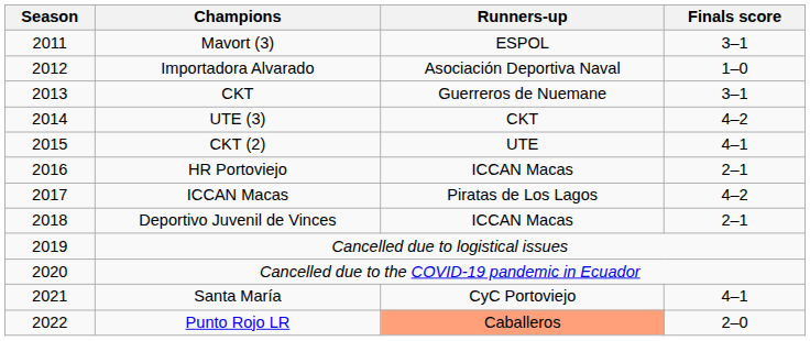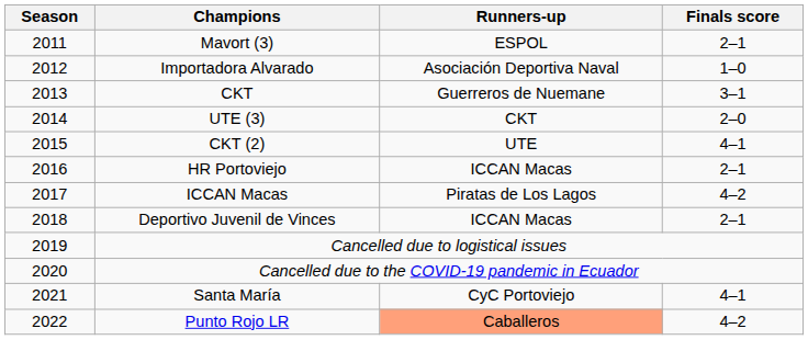 <table class="wikitable sortable" width="800px" style="text-align:center;">
 <tr>
 <th>Season</th>
 <th>Champions</th>
 <th>Runners-up</th>
 <th>Finals score</th>
 </tr>
 <tr>
 <td>2011</td>
 <td>Mavort (3)</td>
 <td>ESPOL</td>
-<td>3–1</td>
+<td>2–1</td>
 </tr>
 <tr>
 <td>2012</td>
 <td>Importadora Alvarado</td>
 <td>Asociación Deportiva Naval</td>
 <td>1–0</td>
 </tr>
 <tr>
 <td>2013</td>
 <td>CKT</td>
 <td>Guerreros de Nuemane</td>
 <td>3–1</td>
 </tr>
 <tr>
 <td>2014</td>
 <td>UTE (3)</td>
 <td>CKT</td>
-<td>4–2</td>
+<td>2–0</td>
 </tr>
 <tr>
 <td>2015</td>
 <td>CKT (2)</td>
 <td>UTE</td>
 <td>4–1</td>
 </tr>
 <tr>
 <td>2016</td>
 <td>HR Portoviejo</td>
 <td>ICCAN Macas</td>
 <td>2–1</td>
 </tr>
 <tr>
 <td>2017</td>
 <td>ICCAN Macas</td>
 <td>Piratas de Los Lagos</td>
 <td>4–2</td>
 </tr>
 <tr>
 <td>2018</td>
 <td>Deportivo Juvenil de Vinces</td>
 <td>ICCAN Macas</td>
 <td>2–1</td>
 </tr>
 <tr>
 <td>2019</td>
 <td colspan="3"><em>Cancelled due to logistical issues</em></td>
 </tr>
 <tr>
 <td>2020</td>
 <td colspan="3"><em>Cancelled due to the <a href='#'>COVID-19 pandemic in Ecuador</a></em></td>
 </tr>
 <tr>
 <td>2021</td>
 <td>Santa María</td>
 <td>CyC Portoviejo</td>
 <td>4–1</td>
 </tr>
 <tr>
 <td>2022</td>
 <td><a href='#'>Punto Rojo LR</a></td>
 <td style="background: lightsalmon;">Caballeros</td>
-<td>2–0</td>
+<td>4–2</td>
 </tr>
 </table>
